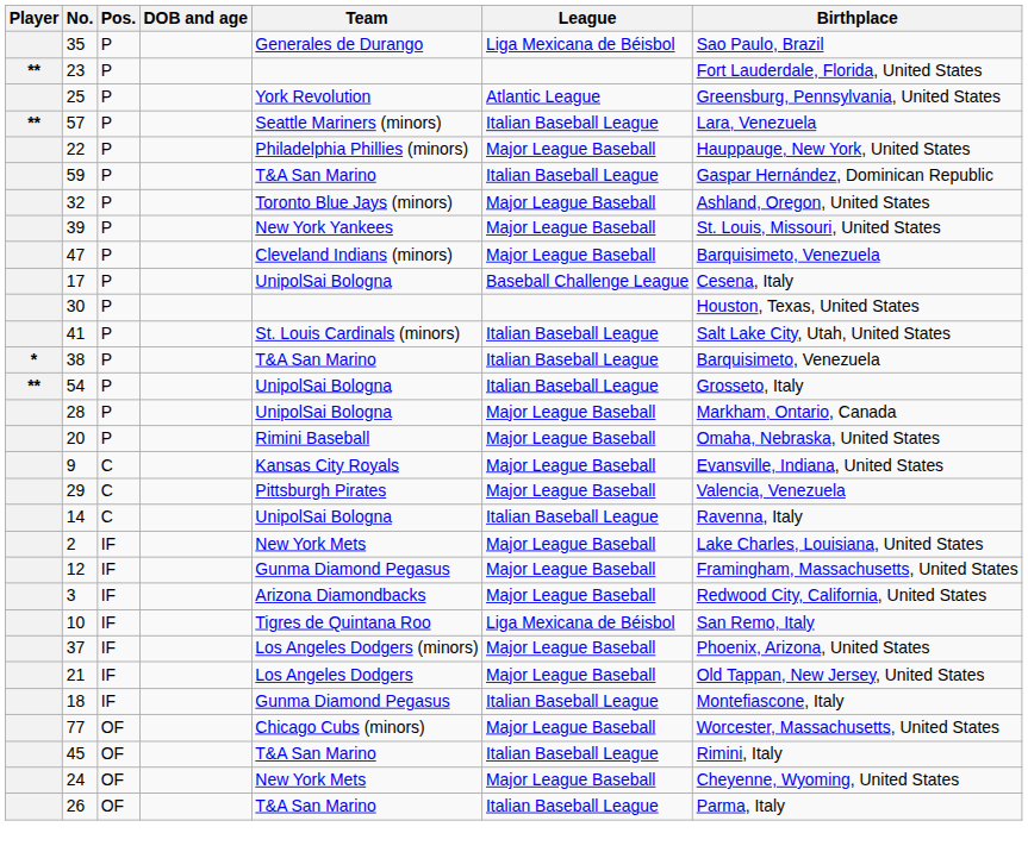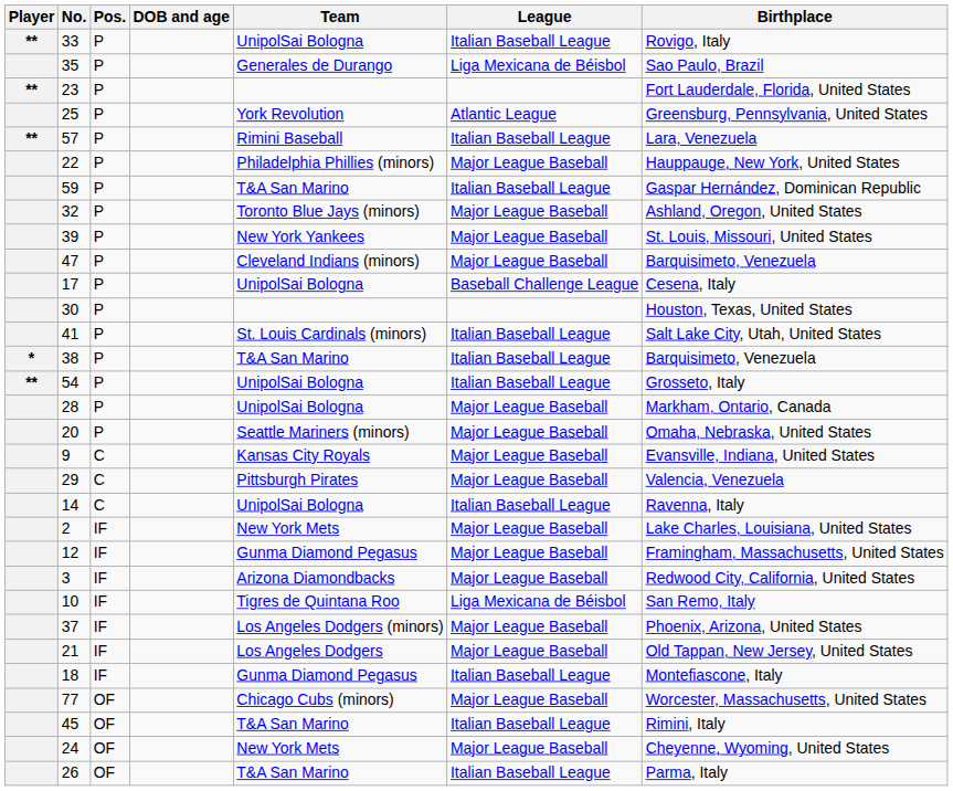 <table class="wikitable sortable plainrowheaders">
 <tr>
 <th scope="col">Player</th>
 <th scope="col">No.</th>
 <th scope="col">Pos.</th>
 <th scope="col">DOB and age</th>
 <th scope="col">Team</th>
 <th scope="col">League</th>
 <th scope="col">Birthplace</th>
+</tr>
+<tr>
+<th scope="row">**</th>
+<td>33</td>
+<td>P</td>
+<td></td>
+<td> <a href='#'>UnipolSai Bologna</a></td>
+<td><a href='#'>Italian Baseball League</a></td>
+<td> <a href='#'>Rovigo</a>, Italy</td>
 </tr>
 <tr>
 <th scope="row"></th>
 <td>35</td>
 <td>P</td>
 <td></td>
 <td> <a href='#'>Generales de Durango</a></td>
 <td><a href='#'>Liga Mexicana de Béisbol</a></td>
 <td> <a href='#'>Sao Paulo, Brazil</a></td>
 </tr>
 <tr>
 <th scope="row">**</th>
 <td>23</td>
 <td>P</td>
 <td></td>
 <td></td>
 <td></td>
 <td> <a href='#'>Fort Lauderdale, Florida</a>, United States</td>
 </tr>
 <tr>
 <th scope="row"></th>
 <td>25</td>
 <td>P</td>
 <td></td>
 <td> <a href='#'>York Revolution</a></td>
 <td><a href='#'>Atlantic League</a></td>
 <td> <a href='#'>Greensburg, Pennsylvania</a>, United States</td>
 </tr>
 <tr>
 <th scope="row">**</th>
 <td>57</td>
 <td>P</td>
 <td></td>
-<td> <a href='#'>Seattle Mariners</a> (minors)</td>
+<td> <a href='#'>Rimini Baseball</a></td>
 <td><a href='#'>Italian Baseball League</a></td>
 <td> <a href='#'>Lara, Venezuela</a></td>
 </tr>
 <tr>
 <th scope="row"></th>
 <td>22</td>
 <td>P</td>
 <td></td>
 <td> <a href='#'>Philadelphia Phillies</a> (minors)</td>
 <td><a href='#'>Major League Baseball</a></td>
 <td> <a href='#'>Hauppauge, New York</a>, United States</td>
 </tr>
 <tr>
 <th scope="row"></th>
 <td>59</td>
 <td>P</td>
 <td></td>
 <td> <a href='#'>T&A San Marino</a></td>
 <td><a href='#'>Italian Baseball League</a></td>
 <td> <a href='#'>Gaspar Hernández</a>, Dominican Republic</td>
 </tr>
 <tr>
 <th scope="row"></th>
 <td>32</td>
 <td>P</td>
 <td></td>
 <td> <a href='#'>Toronto Blue Jays</a> (minors)</td>
 <td><a href='#'>Major League Baseball</a></td>
 <td> <a href='#'>Ashland, Oregon</a>, United States</td>
 </tr>
 <tr>
 <th scope="row"></th>
 <td>39</td>
 <td>P</td>
 <td></td>
 <td> <a href='#'>New York Yankees</a></td>
 <td><a href='#'>Major League Baseball</a></td>
 <td> <a href='#'>St. Louis, Missouri</a>, United States</td>
 </tr>
 <tr>
 <th scope="row"></th>
 <td>47</td>
 <td>P</td>
 <td></td>
 <td> <a href='#'>Cleveland Indians</a> (minors)</td>
 <td><a href='#'>Major League Baseball</a></td>
 <td> <a href='#'>Barquisimeto, Venezuela</a></td>
 </tr>
 <tr>
 <th scope="row"></th>
 <td>17</td>
 <td>P</td>
 <td></td>
 <td> <a href='#'>UnipolSai Bologna</a></td>
 <td><a href='#'>Baseball Challenge League</a></td>
 <td> <a href='#'>Cesena</a>, Italy</td>
 </tr>
 <tr>
 <th scope="row"></th>
 <td>30</td>
 <td>P</td>
 <td></td>
 <td></td>
 <td></td>
 <td> <a href='#'>Houston</a>, Texas, United States</td>
 </tr>
 <tr>
 <th scope="row"></th>
 <td>41</td>
 <td>P</td>
 <td></td>
 <td> <a href='#'>St. Louis Cardinals</a> (minors)</td>
 <td><a href='#'>Italian Baseball League</a></td>
 <td> <a href='#'>Salt Lake City</a>, Utah, United States</td>
 </tr>
 <tr>
 <th scope="row">*</th>
 <td>38</td>
 <td>P</td>
 <td></td>
 <td> <a href='#'>T&A San Marino</a></td>
 <td><a href='#'>Italian Baseball League</a></td>
 <td> <a href='#'>Barquisimeto</a>, Venezuela</td>
 </tr>
 <tr>
 <th scope="row">**</th>
 <td>54</td>
 <td>P</td>
 <td></td>
 <td> <a href='#'>UnipolSai Bologna</a></td>
 <td><a href='#'>Italian Baseball League</a></td>
 <td> <a href='#'>Grosseto</a>, Italy</td>
 </tr>
 <tr>
 <th scope="row"></th>
 <td>28</td>
 <td>P</td>
 <td></td>
 <td> <a href='#'>UnipolSai Bologna</a></td>
 <td><a href='#'>Major League Baseball</a></td>
 <td> <a href='#'>Markham, Ontario</a>, Canada</td>
 </tr>
 <tr>
 <th scope="row"></th>
 <td>20</td>
 <td>P</td>
 <td></td>
-<td> <a href='#'>Rimini Baseball</a></td>
+<td> <a href='#'>Seattle Mariners</a> (minors)</td>
 <td><a href='#'>Major League Baseball</a></td>
 <td> <a href='#'>Omaha, Nebraska</a>, United States</td>
 </tr>
 <tr>
 <th scope="row"></th>
 <td>9</td>
 <td>C</td>
 <td></td>
 <td> <a href='#'>Kansas City Royals</a></td>
 <td><a href='#'>Major League Baseball</a></td>
 <td> <a href='#'>Evansville, Indiana</a>, United States</td>
 </tr>
 <tr>
 <th scope="row"></th>
 <td>29</td>
 <td>C</td>
 <td></td>
 <td> <a href='#'>Pittsburgh Pirates</a></td>
 <td><a href='#'>Major League Baseball</a></td>
 <td> <a href='#'>Valencia, Venezuela</a></td>
 </tr>
 <tr>
 <th scope="row"></th>
 <td>14</td>
 <td>C</td>
 <td></td>
 <td> <a href='#'>UnipolSai Bologna</a></td>
 <td><a href='#'>Italian Baseball League</a></td>
 <td> <a href='#'>Ravenna</a>, Italy</td>
 </tr>
 <tr>
 <th scope="row"></th>
 <td>2</td>
 <td>IF</td>
 <td></td>
 <td> <a href='#'>New York Mets</a></td>
 <td><a href='#'>Major League Baseball</a></td>
 <td> <a href='#'>Lake Charles, Louisiana</a>, United States</td>
 </tr>
 <tr>
 <th scope="row"></th>
 <td>12</td>
 <td>IF</td>
 <td></td>
 <td> <a href='#'>Gunma Diamond Pegasus</a></td>
 <td><a href='#'>Major League Baseball</a></td>
 <td> <a href='#'>Framingham, Massachusetts</a>, United States</td>
 </tr>
 <tr>
 <th scope="row"></th>
 <td>3</td>
 <td>IF</td>
 <td></td>
 <td> <a href='#'>Arizona Diamondbacks</a></td>
 <td><a href='#'>Major League Baseball</a></td>
 <td> <a href='#'>Redwood City, California</a>, United States</td>
 </tr>
 <tr>
 <th scope="row"></th>
 <td>10</td>
 <td>IF</td>
 <td></td>
 <td> <a href='#'>Tigres de Quintana Roo</a></td>
 <td><a href='#'>Liga Mexicana de Béisbol</a></td>
 <td> <a href='#'>San Remo, Italy</a></td>
 </tr>
 <tr>
 <th scope="row"></th>
 <td>37</td>
 <td>IF</td>
 <td></td>
 <td> <a href='#'>Los Angeles Dodgers</a> (minors)</td>
 <td><a href='#'>Major League Baseball</a></td>
 <td> <a href='#'>Phoenix, Arizona</a>, United States</td>
 </tr>
 <tr>
 <th scope="row"></th>
 <td>21</td>
 <td>IF</td>
 <td></td>
 <td> <a href='#'>Los Angeles Dodgers</a></td>
 <td><a href='#'>Major League Baseball</a></td>
 <td> <a href='#'>Old Tappan, New Jersey</a>, United States</td>
 </tr>
 <tr>
 <th scope="row"></th>
 <td>18</td>
 <td>IF</td>
 <td></td>
 <td> <a href='#'>Gunma Diamond Pegasus</a></td>
 <td><a href='#'>Italian Baseball League</a></td>
 <td> <a href='#'>Montefiascone</a>, Italy</td>
 </tr>
 <tr>
 <th scope="row"></th>
 <td>77</td>
 <td>OF</td>
 <td></td>
 <td> <a href='#'>Chicago Cubs</a> (minors)</td>
 <td><a href='#'>Major League Baseball</a></td>
 <td> <a href='#'>Worcester, Massachusetts</a>, United States</td>
 </tr>
 <tr>
 <th scope="row"></th>
 <td>45</td>
 <td>OF</td>
 <td></td>
 <td> <a href='#'>T&A San Marino</a></td>
 <td><a href='#'>Italian Baseball League</a></td>
 <td> <a href='#'>Rimini</a>, Italy</td>
 </tr>
 <tr>
 <th scope="row"></th>
 <td>24</td>
 <td>OF</td>
 <td></td>
 <td> <a href='#'>New York Mets</a></td>
 <td><a href='#'>Major League Baseball</a></td>
 <td> <a href='#'>Cheyenne, Wyoming</a>, United States</td>
 </tr>
 <tr>
 <th scope="row"></th>
 <td>26</td>
 <td>OF</td>
 <td></td>
 <td> <a href='#'>T&A San Marino</a></td>
 <td><a href='#'>Italian Baseball League</a></td>
 <td> <a href='#'>Parma</a>, Italy</td>
 </tr>
 </table>
